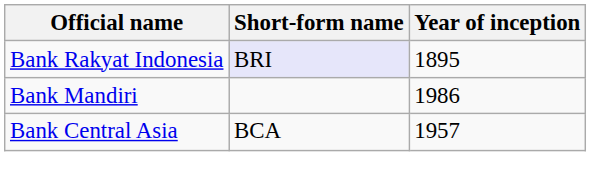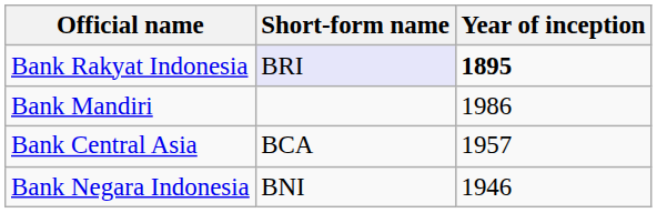 <table class="wikitable">
 <tr>
 <th>Official name</th>
 <th>Short-form name</th>
 <th>Year of inception</th>
 </tr>
 <tr>
 <td><a href='#'>Bank Rakyat Indonesia</a></td>
 <td style="background: lavender;">BRI</td>
-<td>1895</td>
+<td><strong>1895</strong></td>
 </tr>
 <tr>
 <td><a href='#'>Bank Mandiri</a></td>
 <td></td>
 <td>1986</td>
 </tr>
 <tr>
 <td><a href='#'>Bank Central Asia</a></td>
 <td>BCA</td>
 <td>1957</td>
 </tr>
+<tr>
+<td><a href='#'>Bank Negara Indonesia</a></td>
+<td>BNI</td>
+<td>1946</td>
+</tr>
 </table>
